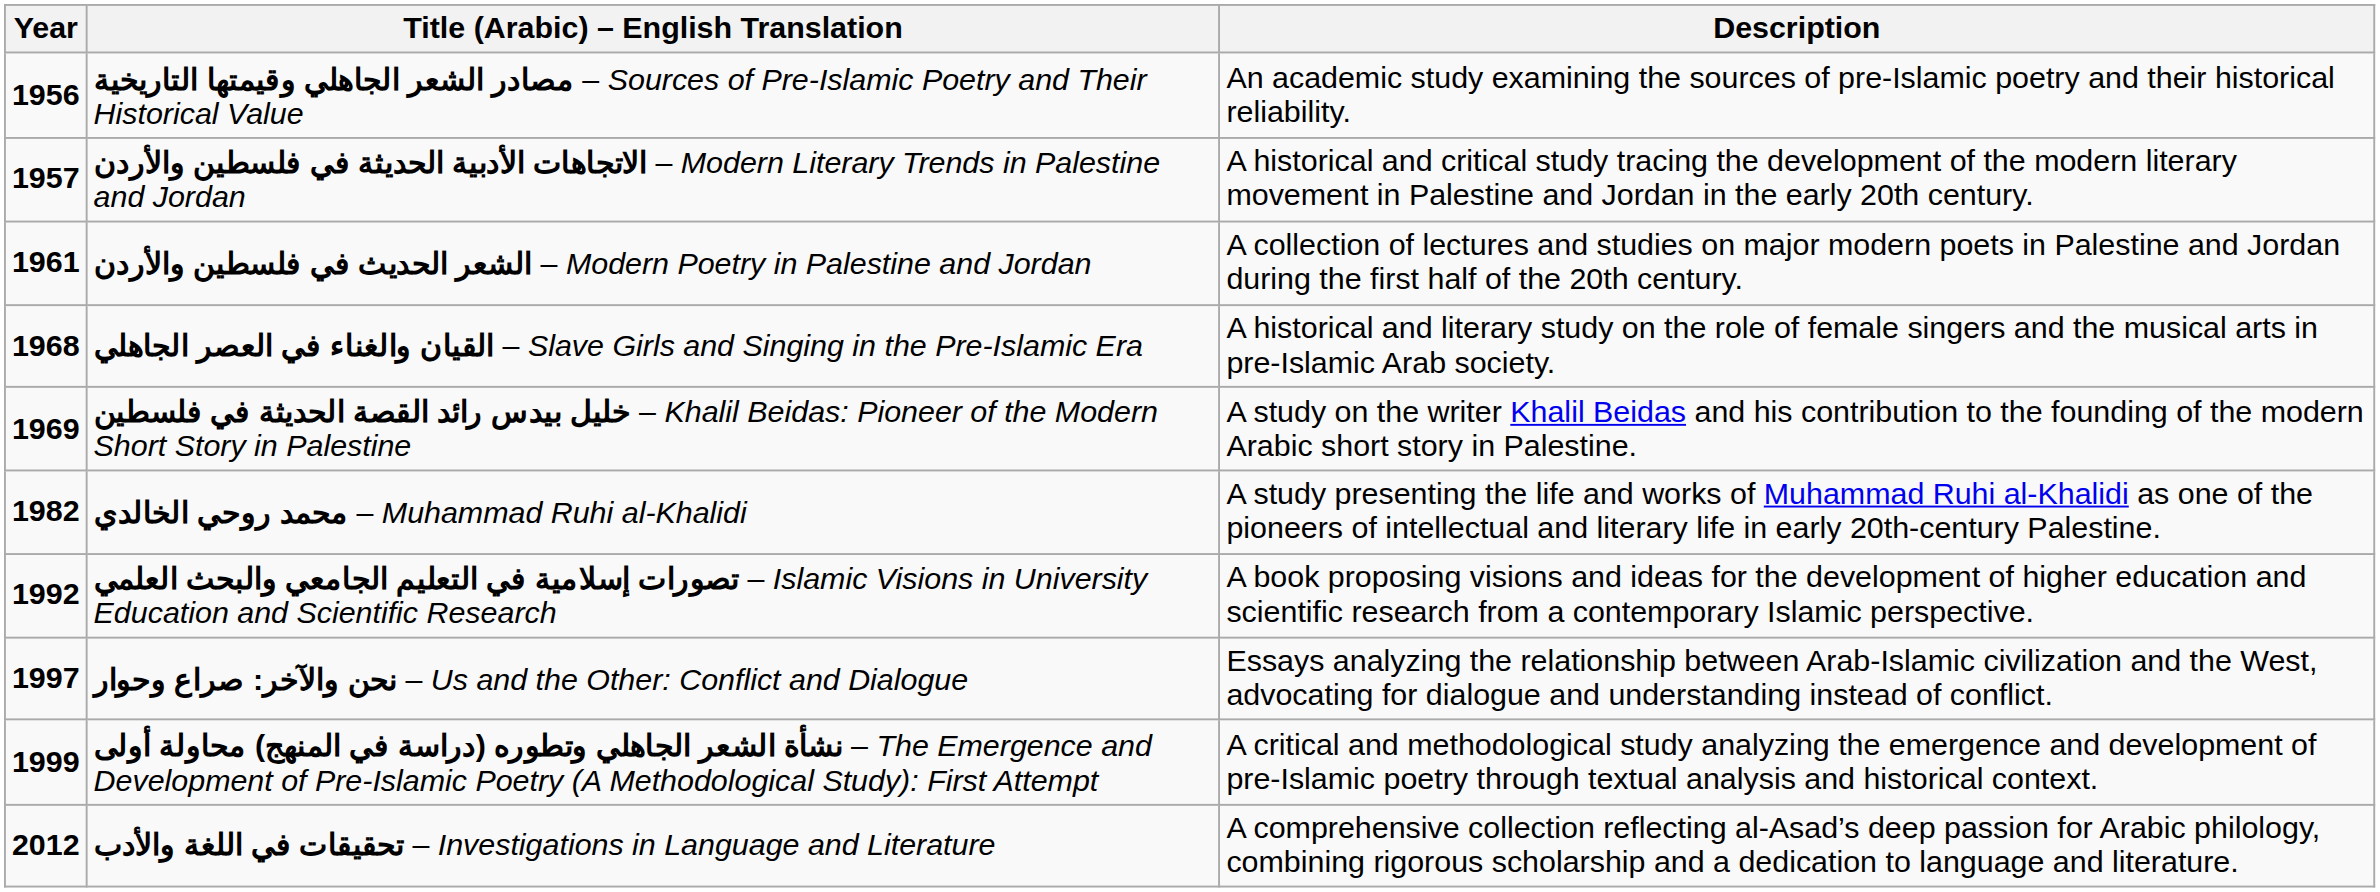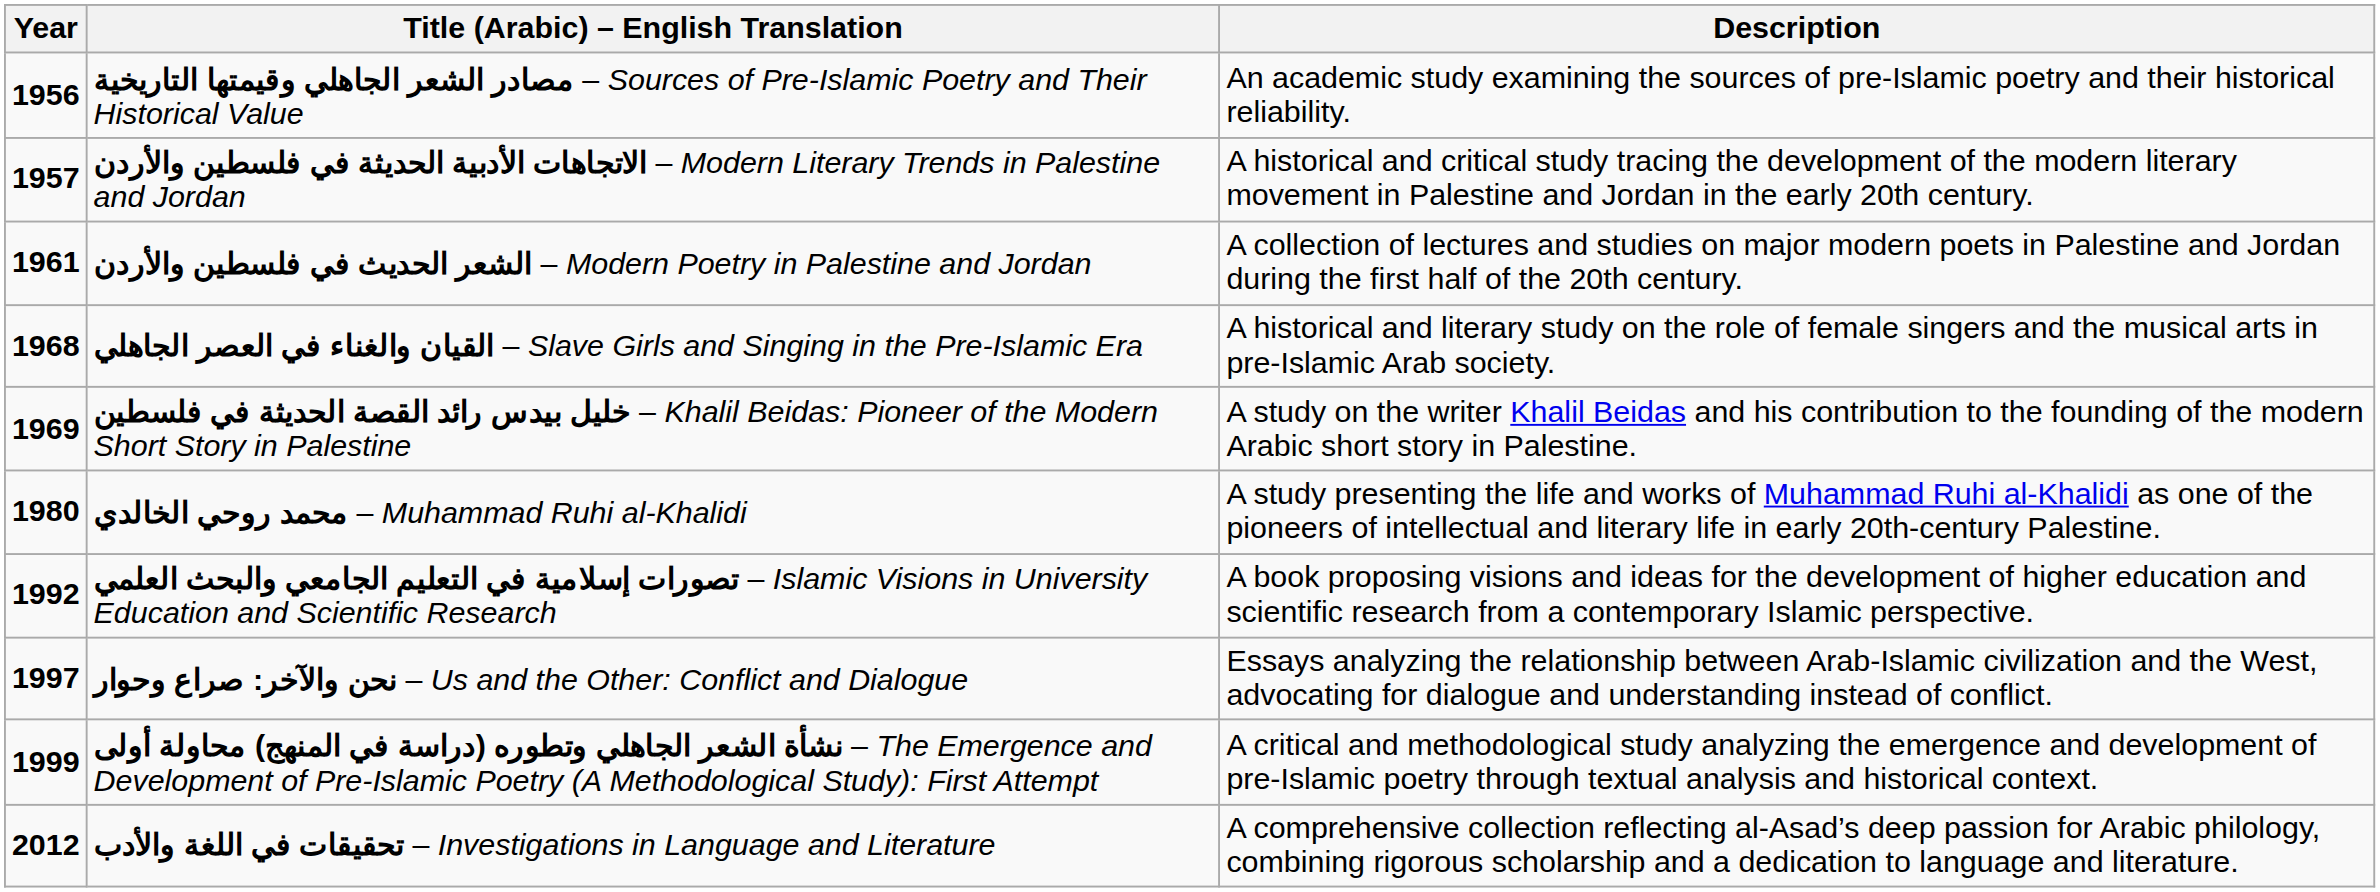 <table class="wikitable">
 <tr>
 <th>Year</th>
 <th>Title (Arabic) – English Translation</th>
 <th>Description</th>
 </tr>
 <tr>
 <td><strong>1956</strong></td>
 <td><strong>مصادر الشعر الجاهلي وقيمتها التاريخية</strong> – <em>Sources of Pre-Islamic Poetry and Their Historical Value</em></td>
 <td>An academic study examining the sources of pre-Islamic poetry and their historical reliability.</td>
 </tr>
 <tr>
 <td><strong>1957</strong></td>
 <td><strong>الاتجاهات الأدبية الحديثة في فلسطين والأردن</strong> – <em>Modern Literary Trends in Palestine and Jordan</em></td>
 <td>A historical and critical study tracing the development of the modern literary movement in Palestine and Jordan in the early 20th century.</td>
 </tr>
 <tr>
 <td><strong>1961</strong></td>
 <td><strong>الشعر الحديث في فلسطين والأردن</strong> – <em>Modern Poetry in Palestine and Jordan</em></td>
 <td>A collection of lectures and studies on major modern poets in Palestine and Jordan during the first half of the 20th century.</td>
 </tr>
 <tr>
 <td><strong>1968</strong></td>
 <td><strong>القيان والغناء في العصر الجاهلي</strong> – <em>Slave Girls and Singing in the Pre-Islamic Era</em></td>
 <td>A historical and literary study on the role of female singers and the musical arts in pre-Islamic Arab society.</td>
 </tr>
 <tr>
 <td><strong>1969</strong></td>
 <td><strong>خليل بيدس رائد القصة الحديثة في فلسطين</strong> – <em>Khalil Beidas: Pioneer of the Modern Short Story in Palestine</em></td>
 <td>A study on the writer <a href='#'>Khalil Beidas</a> and his contribution to the founding of the modern Arabic short story in Palestine.</td>
 </tr>
 <tr>
-<td><strong>1982</strong></td>
+<td><strong>1980</strong></td>
 <td><strong>محمد روحي الخالدي</strong> – <em>Muhammad Ruhi al-Khalidi</em></td>
 <td>A study presenting the life and works of <a href='#'>Muhammad Ruhi al-Khalidi</a> as one of the pioneers of intellectual and literary life in early 20th-century Palestine.</td>
 </tr>
 <tr>
 <td><strong>1992</strong></td>
 <td><strong>تصورات إسلامية في التعليم الجامعي والبحث العلمي</strong> – <em>Islamic Visions in University Education and Scientific Research</em></td>
 <td>A book proposing visions and ideas for the development of higher education and scientific research from a contemporary Islamic perspective.</td>
 </tr>
 <tr>
 <td><strong>1997</strong></td>
 <td><strong>نحن والآخر: صراع وحوار</strong> – <em>Us and the Other: Conflict and Dialogue</em></td>
 <td>Essays analyzing the relationship between Arab-Islamic civilization and the West, advocating for dialogue and understanding instead of conflict.</td>
 </tr>
 <tr>
 <td><strong>1999</strong></td>
 <td><strong>نشأة الشعر الجاهلي وتطوره (دراسة في المنهج) محاولة أولى</strong> – <em>The Emergence and Development of Pre-Islamic Poetry (A Methodological Study): First Attempt</em></td>
 <td>A critical and methodological study analyzing the emergence and development of pre-Islamic poetry through textual analysis and historical context.</td>
 </tr>
 <tr>
 <td><strong>2012</strong></td>
 <td><strong>تحقيقات في اللغة والأدب</strong> – <em>Investigations in Language and Literature</em></td>
 <td>A comprehensive collection reflecting al-Asad’s deep passion for Arabic philology, combining rigorous scholarship and a dedication to language and literature.</td>
 </tr>
 </table>
